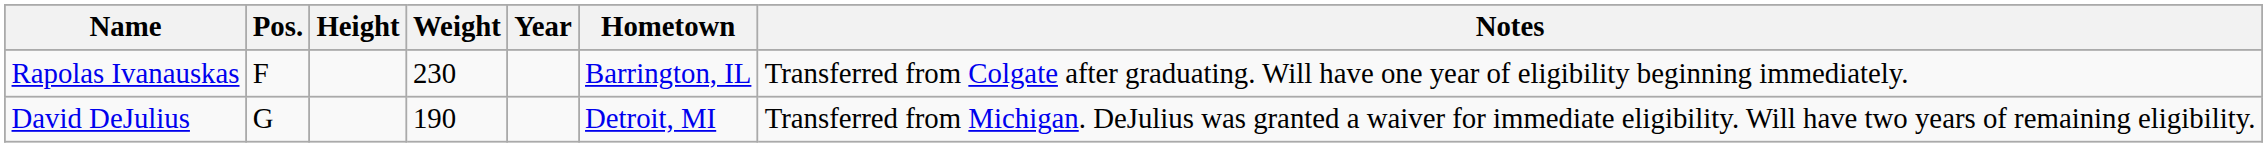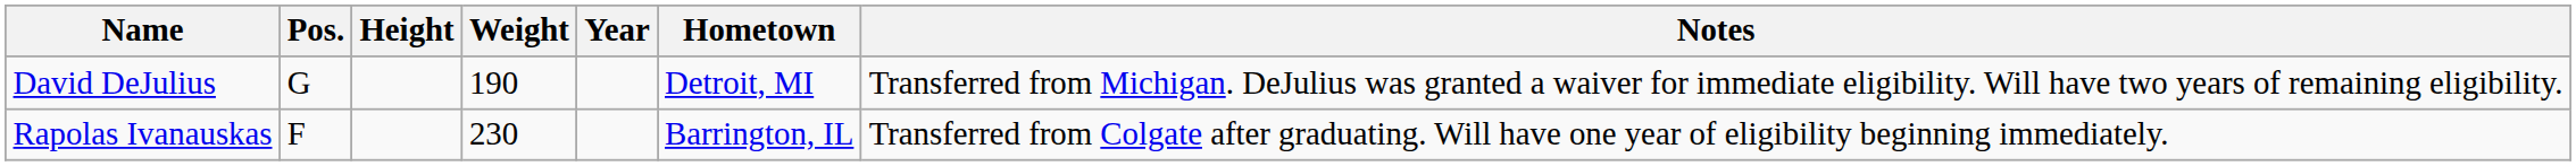 <table class="wikitable sortable" border="1">
 <tr>
 <th>Name</th>
 <th>Pos.</th>
 <th>Height</th>
 <th>Weight</th>
 <th>Year</th>
 <th>Hometown</th>
 <th class="unsortable">Notes</th>
 </tr>
 <tr>
+<td><a href='#'>David DeJulius</a></td>
+<td>G</td>
+<td></td>
+<td>190</td>
+<td></td>
+<td><a href='#'>Detroit, MI</a></td>
+<td>Transferred from <a href='#'>Michigan</a>. DeJulius was granted a waiver for immediate eligibility.  Will have two years of remaining eligibility.</td>
+</tr>
+<tr>
 <td><a href='#'>Rapolas Ivanauskas</a></td>
 <td>F</td>
 <td></td>
 <td>230</td>
 <td></td>
 <td><a href='#'>Barrington, IL</a></td>
 <td>Transferred from <a href='#'>Colgate</a> after graduating. Will have one year of eligibility beginning immediately.</td>
 </tr>
-<tr>
-<td><a href='#'>David DeJulius</a></td>
-<td>G</td>
-<td></td>
-<td>190</td>
-<td></td>
-<td><a href='#'>Detroit, MI</a></td>
-<td>Transferred from <a href='#'>Michigan</a>. DeJulius was granted a waiver for immediate eligibility.  Will have two years of remaining eligibility.</td>
-</tr>
 </table>
